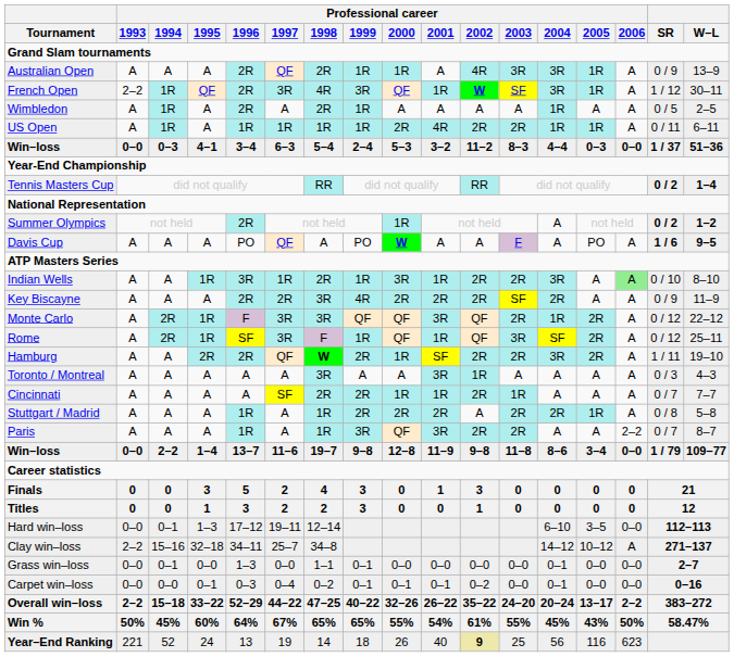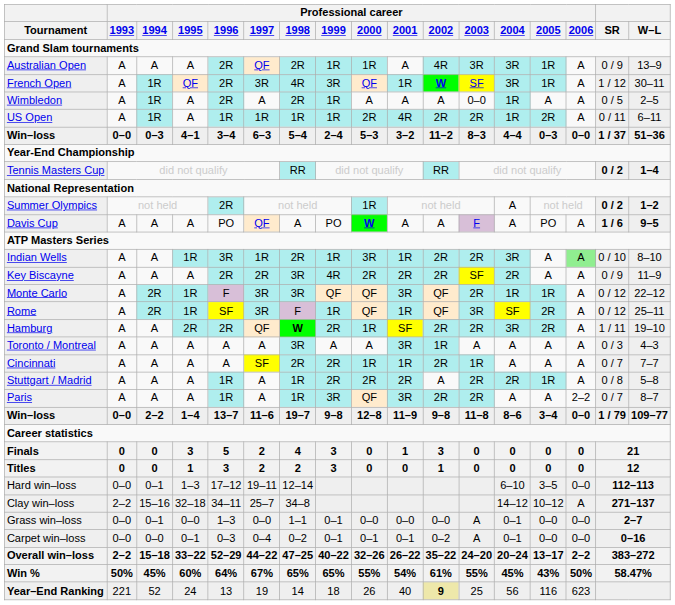 <table class="wikitable">
 <tr>
 <th></th>
 <th colspan="14">Professional career</th>
 <th colspan="2"></th>
 </tr>
 <tr>
 <th>Tournament</th>
 <th><a href='#'>1993</a></th>
 <th><a href='#'>1994</a></th>
 <th><a href='#'>1995</a></th>
 <th><a href='#'>1996</a></th>
 <th><a href='#'>1997</a></th>
 <th><a href='#'>1998</a></th>
 <th><a href='#'>1999</a></th>
 <th><a href='#'>2000</a></th>
 <th><a href='#'>2001</a></th>
 <th><a href='#'>2002</a></th>
 <th><a href='#'>2003</a></th>
 <th><a href='#'>2004</a></th>
 <th><a href='#'>2005</a></th>
 <th><a href='#'>2006</a></th>
 <th>SR</th>
 <th>W–L</th>
 </tr>
 <tr>
 <td colspan="23"><strong>Grand Slam tournaments</strong></td>
 </tr>
 <tr>
 <td bgcolor="#efefef"><a href='#'>Australian Open</a></td>
 <td align="center">A</td>
 <td align="center">A</td>
 <td align="center">A</td>
 <td align="center" style="background:#afeeee;">2R</td>
 <td align="center" style="background:#ffebcd;"><a href='#'>QF</a></td>
 <td align="center" style="background:#afeeee;">2R</td>
 <td align="center" style="background:#afeeee;">1R</td>
 <td align="center" style="background:#afeeee;">1R</td>
 <td align="center">A</td>
 <td align="center" style="background:#afeeee;">4R</td>
 <td align="center" style="background:#afeeee;">3R</td>
 <td align="center" style="background:#afeeee;">3R</td>
 <td align="center" style="background:#afeeee;">1R</td>
 <td align="center">A</td>
 <td align="center" style="background:#EFEFEF;">0 / 9</td>
 <td align="center" style="background:#EFEFEF;">13–9</td>
 </tr>
 <tr>
 <td bgcolor="#efefef"><a href='#'>French Open</a></td>
-<td align="center">2–2</td>
+<td align="center">A</td>
 <td align="center" style="background:#afeeee;">1R</td>
 <td align="center" style="background:#ffebcd;"><a href='#'>QF</a></td>
 <td align="center" style="background:#afeeee;">2R</td>
 <td align="center" style="background:#afeeee;">3R</td>
 <td align="center" style="background:#afeeee;">4R</td>
 <td align="center" style="background:#afeeee;">3R</td>
 <td align="center" style="background:#ffebcd;"><a href='#'>QF</a></td>
 <td align="center" style="background:#afeeee;">1R</td>
 <td align="center" style="background:#00ff00;"><strong><a href='#'>W</a></strong></td>
 <td align="center" style="background:yellow;"><a href='#'>SF</a></td>
 <td align="center" style="background:#afeeee;">3R</td>
 <td align="center" style="background:#afeeee;">1R</td>
 <td align="center">A</td>
 <td align="center" style="background:#EFEFEF;">1 / 12</td>
 <td align="center" style="background:#EFEFEF;">30–11</td>
 </tr>
 <tr>
 <td bgcolor="#efefef"><a href='#'>Wimbledon</a></td>
 <td align="center">A</td>
 <td align="center" style="background:#afeeee;">1R</td>
 <td align="center">A</td>
 <td align="center" style="background:#afeeee;">2R</td>
 <td align="center">A</td>
 <td align="center" style="background:#afeeee;">2R</td>
 <td align="center" style="background:#afeeee;">1R</td>
 <td align="center">A</td>
 <td align="center">A</td>
 <td align="center">A</td>
-<td align="center">A</td>
+<td align="center">0–0</td>
 <td align="center" style="background:#afeeee;">1R</td>
 <td align="center">A</td>
 <td align="center">A</td>
 <td align="center" style="background:#EFEFEF;">0 / 5</td>
 <td align="center" style="background:#EFEFEF;">2–5</td>
 </tr>
 <tr>
 <td bgcolor="#efefef"><a href='#'>US Open</a></td>
 <td align="center">A</td>
 <td align="center" style="background:#afeeee;">1R</td>
 <td align="center">A</td>
 <td align="center" style="background:#afeeee;">1R</td>
 <td align="center" style="background:#afeeee;">1R</td>
 <td align="center" style="background:#afeeee;">1R</td>
 <td align="center" style="background:#afeeee;">1R</td>
 <td align="center" style="background:#afeeee;">2R</td>
 <td align="center" style="background:#afeeee;">4R</td>
 <td align="center" style="background:#afeeee;">2R</td>
 <td align="center" style="background:#afeeee;">2R</td>
 <td align="center" style="background:#afeeee;">1R</td>
-<td align="center" style="background:#afeeee;">1R</td>
+<td align="center" style="background:#afeeee;">2R</td>
 <td align="center">A</td>
 <td align="center" style="background:#EFEFEF;">0 / 11</td>
 <td align="center" style="background:#EFEFEF;">6–11</td>
 </tr>
 <tr>
 <td style="background:#EFEFEF;"><strong>Win–loss</strong></td>
 <td align="center" style="background:#EFEFEF;"><strong>0–0</strong></td>
 <td align="center" style="background:#EFEFEF;"><strong>0–3</strong></td>
 <td align="center" style="background:#EFEFEF;"><strong>4–1</strong></td>
 <td align="center" style="background:#EFEFEF;"><strong>3–4</strong></td>
 <td align="center" style="background:#EFEFEF;"><strong>6–3</strong></td>
 <td align="center" style="background:#EFEFEF;"><strong>5–4</strong></td>
 <td align="center" style="background:#EFEFEF;"><strong>2–4</strong></td>
 <td align="center" style="background:#EFEFEF;"><strong>5–3</strong></td>
 <td align="center" style="background:#EFEFEF;"><strong>3–2</strong></td>
 <td align="center" style="background:#EFEFEF;"><strong>11–2</strong></td>
 <td align="center" style="background:#EFEFEF;"><strong>8–3</strong></td>
 <td align="center" style="background:#EFEFEF;"><strong>4–4</strong></td>
 <td align="center" style="background:#EFEFEF;"><strong>0–3</strong></td>
 <td align="center" style="background:#EFEFEF;"><strong>0–0</strong></td>
 <td align="center" style="background:#EFEFEF;"><strong>1 / 37</strong></td>
 <td align="center" style="background:#EFEFEF;"><strong>51–36</strong></td>
 </tr>
 <tr>
 <td colspan="23"><strong>Year-End Championship</strong></td>
 </tr>
 <tr>
 <td style="background:#EFEFEF;"><a href='#'>Tennis Masters Cup</a></td>
 <td colspan="5" align="center" style="color:#cccccc;">did not qualify</td>
 <td align="center" style="background:#afeeee;">RR</td>
 <td colspan="3" align="center" style="color:#cccccc;">did not qualify</td>
 <td align="center" style="background:#afeeee;">RR</td>
 <td colspan="4" align="center" style="color:#cccccc;">did not qualify</td>
 <td align="center" style="background:#EFEFEF;"><strong>0 / 2</strong></td>
 <td align="center" style="background:#EFEFEF;"><strong>1–4</strong></td>
 </tr>
 <tr>
 <td colspan="23"><strong>National Representation</strong></td>
 </tr>
 <tr>
 <td bgcolor="#efefef"><a href='#'>Summer Olympics</a></td>
 <td colspan="3" align="center" style="color:#cccccc;">not held</td>
 <td align="center" style="background:#afeeee;">2R</td>
 <td colspan="3" align="center" style="color:#cccccc;">not held</td>
 <td align="center" style="background:#afeeee;">1R</td>
 <td colspan="3" align="center" style="color:#cccccc;">not held</td>
 <td align="center">A</td>
 <td colspan="2" align="center" style="color:#cccccc;">not held</td>
 <td align="center" style="background:#EFEFEF;"><strong>0 / 2</strong></td>
 <td align="center" style="background:#EFEFEF;"><strong>1–2</strong></td>
 </tr>
 <tr>
 <td style="background:#EFEFEF;"><a href='#'>Davis Cup</a></td>
 <td align="center">A</td>
 <td align="center">A</td>
 <td align="center">A</td>
 <td align="center">PO</td>
 <td align="center" style="background:#ffebcd;"><a href='#'>QF</a></td>
 <td align="center">A</td>
 <td align="center">PO</td>
 <td align="center" style="background:#00ff00;"><strong><a href='#'>W</a></strong></td>
 <td align="center">A</td>
 <td align="center">A</td>
 <td align="center" style="background:thistle;"><a href='#'>F</a></td>
 <td align="center">A</td>
 <td align="center">PO</td>
 <td align="center">A</td>
 <td align="center" style="background:#EFEFEF;"><strong>1 / 6</strong></td>
 <td align="center" style="background:#EFEFEF;"><strong>9–5</strong></td>
 </tr>
 <tr>
 <td colspan="23"><strong>ATP Masters Series</strong></td>
 </tr>
 <tr>
 <td bgcolor="#efefef"><a href='#'>Indian Wells</a></td>
 <td align="center">A</td>
 <td align="center">A</td>
 <td align="center" style="background:#afeeee;">1R</td>
 <td align="center" style="background:#afeeee;">3R</td>
 <td align="center" style="background:#afeeee;">1R</td>
 <td align="center" style="background:#afeeee;">2R</td>
 <td align="center" style="background:#afeeee;">1R</td>
 <td align="center" style="background:#afeeee;">3R</td>
 <td align="center" style="background:#afeeee;">1R</td>
 <td align="center" style="background:#afeeee;">2R</td>
 <td align="center" style="background:#afeeee;">2R</td>
 <td align="center" style="background:#afeeee;">3R</td>
 <td align="center">A</td>
 <td align="center" style="background: lightgreen;">A</td>
 <td align="center" style="background:#EFEFEF;">0 / 10</td>
 <td align="center" style="background:#EFEFEF;">8–10</td>
 </tr>
 <tr>
 <td bgcolor="#efefef"><a href='#'>Key Biscayne</a></td>
 <td align="center">A</td>
 <td align="center">A</td>
 <td align="center">A</td>
 <td align="center" style="background:#afeeee;">2R</td>
 <td align="center" style="background:#afeeee;">2R</td>
 <td align="center" style="background:#afeeee;">3R</td>
 <td align="center" style="background:#afeeee;">4R</td>
 <td align="center" style="background:#afeeee;">2R</td>
 <td align="center" style="background:#afeeee;">2R</td>
 <td align="center" style="background:#afeeee;">2R</td>
 <td align="center" style="background:yellow;">SF</td>
 <td align="center" style="background:#afeeee;">2R</td>
 <td align="center">A</td>
 <td align="center">A</td>
 <td align="center" style="background:#EFEFEF;">0 / 9</td>
 <td align="center" style="background:#EFEFEF;">11–9</td>
 </tr>
 <tr>
 <td bgcolor="#efefef"><a href='#'>Monte Carlo</a></td>
 <td align="center">A</td>
 <td align="center" style="background:#afeeee;">2R</td>
 <td align="center" style="background:#afeeee;">1R</td>
 <td align="center" style="background:#D8BFD8;">F</td>
 <td align="center" style="background:#afeeee;">3R</td>
 <td align="center" style="background:#afeeee;">3R</td>
 <td align="center" style="background:#ffebcd;">QF</td>
 <td align="center" style="background:#ffebcd;">QF</td>
 <td align="center" style="background:#afeeee;">3R</td>
 <td align="center" style="background:#ffebcd;">QF</td>
 <td align="center" style="background:#afeeee;">2R</td>
 <td align="center" style="background:#afeeee;">1R</td>
-<td align="center" style="background:#afeeee;">2R</td>
+<td align="center" style="background:#afeeee;">1R</td>
 <td align="center">A</td>
 <td align="center" style="background:#EFEFEF;">0 / 12</td>
 <td align="center" style="background:#EFEFEF;">22–12</td>
 </tr>
 <tr>
 <td bgcolor="#efefef"><a href='#'>Rome</a></td>
 <td align="center">A</td>
 <td align="center" style="background:#afeeee;">2R</td>
 <td align="center" style="background:#afeeee;">1R</td>
 <td align="center" style="background:yellow;">SF</td>
 <td align="center" style="background:#afeeee;">3R</td>
 <td align="center" style="background:#D8BFD8;">F</td>
 <td align="center" style="background:#afeeee;">1R</td>
 <td align="center" style="background:#ffebcd;">QF</td>
 <td align="center" style="background:#afeeee;">1R</td>
 <td align="center" style="background:#ffebcd;">QF</td>
 <td align="center" style="background:#afeeee;">3R</td>
 <td align="center" style="background:yellow;">SF</td>
 <td align="center" style="background:#afeeee;">2R</td>
 <td align="center">A</td>
 <td align="center" style="background:#EFEFEF;">0 / 12</td>
 <td align="center" style="background:#EFEFEF;">25–11</td>
 </tr>
 <tr>
 <td bgcolor="#efefef"><a href='#'>Hamburg</a></td>
 <td align="center">A</td>
 <td align="center">A</td>
 <td align="center" style="background:#afeeee;">2R</td>
 <td align="center" style="background:#afeeee;">2R</td>
 <td align="center" style="background:#ffebcd;">QF</td>
 <td align="center" style="background:#00ff00;"><strong>W</strong></td>
 <td align="center" style="background:#afeeee;">2R</td>
 <td align="center" style="background:#afeeee;">1R</td>
 <td align="center" style="background:yellow;">SF</td>
 <td align="center" style="background:#afeeee;">2R</td>
 <td align="center" style="background:#afeeee;">2R</td>
 <td align="center" style="background:#afeeee;">3R</td>
 <td align="center" style="background:#afeeee;">2R</td>
 <td align="center">A</td>
 <td align="center" style="background:#EFEFEF;">1 / 11</td>
 <td align="center" style="background:#EFEFEF;">19–10</td>
 </tr>
 <tr>
 <td bgcolor="#efefef"><a href='#'>Toronto / Montreal</a></td>
 <td align="center">A</td>
 <td align="center">A</td>
 <td align="center">A</td>
 <td align="center">A</td>
 <td align="center">A</td>
 <td align="center" style="background:#afeeee;">3R</td>
 <td align="center">A</td>
 <td align="center">A</td>
 <td align="center" style="background:#afeeee;">3R</td>
 <td align="center" style="background:#afeeee;">1R</td>
 <td align="center">A</td>
 <td align="center">A</td>
 <td align="center">A</td>
 <td align="center">A</td>
 <td align="center" style="background:#EFEFEF;">0 / 3</td>
 <td align="center" style="background:#EFEFEF;">4–3</td>
 </tr>
 <tr>
 <td bgcolor="#efefef"><a href='#'>Cincinnati</a></td>
 <td align="center">A</td>
 <td align="center">A</td>
 <td align="center">A</td>
 <td align="center">A</td>
 <td align="center" style="background:yellow;">SF</td>
 <td align="center" style="background:#afeeee;">2R</td>
 <td align="center" style="background:#afeeee;">2R</td>
 <td align="center" style="background:#afeeee;">1R</td>
 <td align="center" style="background:#afeeee;">1R</td>
 <td align="center" style="background:#afeeee;">2R</td>
 <td align="center" style="background:#afeeee;">1R</td>
 <td align="center">A</td>
 <td align="center">A</td>
 <td align="center">A</td>
 <td align="center" style="background:#EFEFEF;">0 / 7</td>
 <td align="center" style="background:#EFEFEF;">7–7</td>
 </tr>
 <tr>
 <td bgcolor="#efefef"><a href='#'>Stuttgart / Madrid</a></td>
 <td align="center">A</td>
 <td align="center">A</td>
 <td align="center">A</td>
 <td align="center" style="background:#afeeee;">1R</td>
 <td align="center">A</td>
 <td align="center" style="background:#afeeee;">1R</td>
 <td align="center" style="background:#afeeee;">2R</td>
 <td align="center" style="background:#afeeee;">2R</td>
 <td align="center" style="background:#afeeee;">2R</td>
 <td align="center">A</td>
 <td align="center" style="background:#afeeee;">2R</td>
 <td align="center" style="background:#afeeee;">2R</td>
 <td align="center" style="background:#afeeee;">1R</td>
 <td align="center">A</td>
 <td align="center" style="background:#EFEFEF;">0 / 8</td>
 <td align="center" style="background:#EFEFEF;">5–8</td>
 </tr>
 <tr>
 <td bgcolor="#efefef"><a href='#'>Paris</a></td>
 <td align="center">A</td>
 <td align="center">A</td>
 <td align="center">A</td>
 <td align="center" style="background:#afeeee;">1R</td>
 <td align="center">A</td>
 <td align="center" style="background:#afeeee;">1R</td>
 <td align="center" style="background:#afeeee;">3R</td>
 <td align="center" style="background:#ffebcd;">QF</td>
 <td align="center" style="background:#afeeee;">3R</td>
 <td align="center" style="background:#afeeee;">2R</td>
 <td align="center" style="background:#afeeee;">2R</td>
 <td align="center">A</td>
 <td align="center">A</td>
 <td align="center">2–2</td>
 <td align="center" style="background:#EFEFEF;">0 / 7</td>
 <td align="center" style="background:#EFEFEF;">8–7</td>
 </tr>
 <tr>
 <td style="background:#EFEFEF;"><strong>Win–loss</strong></td>
 <td align="center" style="background:#EFEFEF;"><strong>0–0</strong></td>
 <td align="center" style="background:#EFEFEF;"><strong>2–2</strong></td>
 <td align="center" style="background:#EFEFEF;"><strong>1–4</strong></td>
 <td align="center" style="background:#EFEFEF;"><strong>13–7</strong></td>
 <td align="center" style="background:#EFEFEF;"><strong>11–6</strong></td>
 <td align="center" style="background:#EFEFEF;"><strong>19–7</strong></td>
 <td align="center" style="background:#EFEFEF;"><strong>9–8</strong></td>
 <td align="center" style="background:#EFEFEF;"><strong>12–8</strong></td>
 <td align="center" style="background:#EFEFEF;"><strong>11–9</strong></td>
 <td align="center" style="background:#EFEFEF;"><strong>9–8</strong></td>
 <td align="center" style="background:#EFEFEF;"><strong>11–8</strong></td>
 <td align="center" style="background:#EFEFEF;"><strong>8–6</strong></td>
 <td align="center" style="background:#EFEFEF;"><strong>3–4</strong></td>
 <td align="center" style="background:#EFEFEF;"><strong>0–0</strong></td>
 <td align="center" style="background:#EFEFEF;"><strong>1 / 79</strong></td>
 <td align="center" style="background:#EFEFEF;"><strong>109–77</strong></td>
 </tr>
 <tr>
 <td colspan="17"><strong>Career statistics</strong></td>
 </tr>
 <tr>
 <th style="text-align:left;">Finals</th>
 <th align="center">0</th>
 <th align="center">0</th>
 <th align="center">3</th>
 <th align="center">5</th>
 <th align="center">2</th>
 <th align="center">4</th>
 <th align="center">3</th>
 <th align="center">0</th>
 <th align="center">1</th>
 <th align="center">3</th>
 <th align="center">0</th>
 <th align="center">0</th>
 <th align="center">0</th>
 <th align="center">0</th>
 <th colspan="2" align="center">21</th>
 </tr>
 <tr>
 <th style="text-align:left;">Titles</th>
 <th align="center">0</th>
 <th align="center">0</th>
 <th align="center">1</th>
 <th align="center">3</th>
 <th align="center">2</th>
 <th align="center">2</th>
 <th align="center">3</th>
 <th align="center">0</th>
 <th align="center">0</th>
 <th align="center">1</th>
 <th align="center">0</th>
 <th align="center">0</th>
 <th align="center">0</th>
 <th align="center">0</th>
 <th colspan="2" align="center">12</th>
 </tr>
 <tr bgcolor="efefef">
 <td style="background:#EFEFEF">Hard win–loss</td>
 <td align="center">0–0</td>
 <td align="center">0–1</td>
 <td align="center">1–3</td>
 <td align="center">17–12</td>
 <td align="center">19–11</td>
 <td align="center">12–14</td>
 <td align="center"></td>
 <td align="center"></td>
 <td align="center"></td>
 <td align="center"></td>
 <td align="center"></td>
 <td align="center">6–10</td>
 <td align="center">3–5</td>
 <td align="center">0–0</td>
 <td colspan="2" align="center"><strong>112–113</strong></td>
 </tr>
 <tr bgcolor="efefef">
 <td style="background:#EFEFEF">Clay win–loss</td>
 <td align="center">2–2</td>
 <td align="center">15–16</td>
 <td align="center">32–18</td>
 <td align="center">34–11</td>
 <td align="center">25–7</td>
 <td align="center">34–8</td>
 <td align="center"></td>
 <td align="center"></td>
 <td align="center"></td>
 <td align="center"></td>
 <td align="center"></td>
 <td align="center">14–12</td>
 <td align="center">10–12</td>
 <td align="center">A</td>
 <td colspan="2" align="center"><strong>271–137</strong></td>
 </tr>
 <tr bgcolor="efefef">
 <td style="background:#EFEFEF">Grass win–loss</td>
 <td align="center">0–0</td>
 <td align="center">0–1</td>
 <td align="center">0–0</td>
 <td align="center">1–3</td>
 <td align="center">0–0</td>
 <td align="center">1–1</td>
 <td align="center">0–1</td>
 <td align="center">0–0</td>
 <td align="center">0–0</td>
 <td align="center">0–0</td>
-<td align="center">0–0</td>
+<td align="center">A</td>
 <td align="center">0–1</td>
 <td align="center">0–0</td>
 <td align="center">0–0</td>
 <td colspan="2" align="center"><strong>2–7</strong></td>
 </tr>
 <tr bgcolor="efefef">
 <td style="background:#EFEFEF">Carpet win–loss</td>
 <td align="center">0–0</td>
 <td align="center">0–0</td>
 <td align="center">0–1</td>
 <td align="center">0–3</td>
 <td align="center">0–4</td>
 <td align="center">0–2</td>
 <td align="center">0–1</td>
 <td align="center">0–1</td>
 <td align="center">0–1</td>
 <td align="center">0–2</td>
-<td align="center">0–0</td>
+<td align="center">A</td>
 <td align="center">0–1</td>
 <td align="center">0–0</td>
 <td align="center">0–0</td>
 <td colspan="2" align="center"><strong>0–16</strong></td>
 </tr>
 <tr>
 <th style="text-align:left;">Overall win–loss</th>
 <th align="center">2<strong>–2</strong></th>
 <th align="center">15–18</th>
 <th align="center">33–22</th>
 <th align="center">52–29</th>
 <th align="center">44–22</th>
 <th align="center">47–25</th>
 <th align="center">40–22</th>
 <th align="center">32–26</th>
 <th align="center">26–22</th>
 <th align="center">35–22</th>
 <th align="center">24–20</th>
 <th align="center">20–24</th>
 <th align="center">13–17</th>
 <th align="center">2<strong>–2</strong></th>
 <th colspan="2" align="center">383<strong>–272</strong></th>
 </tr>
 <tr bgcolor="efefef">
 <th style="text-align:left;">Win %</th>
 <th align="center">50%</th>
 <th align="center">45%</th>
 <th align="center">60%</th>
 <th align="center">64%</th>
 <th align="center">67%</th>
 <th align="center">65%</th>
 <th align="center">65%</th>
 <th align="center">55%</th>
 <th align="center">54%</th>
 <th align="center">61%</th>
 <th align="center">55%</th>
 <th align="center">45%</th>
 <th align="center">43%</th>
 <th align="center">50%</th>
 <th colspan="2">58.47%</th>
 </tr>
 <tr>
 <td style="background:#EFEFEF;"><strong>Year–End Ranking</strong></td>
 <td align="center" style="background:#EFEFEF;">221</td>
 <td align="center" style="background:#EFEFEF;">52</td>
 <td align="center" style="background:#EFEFEF;">24</td>
 <td align="center" style="background:#EFEFEF;">13</td>
 <td align="center" style="background:#EFEFEF;">19</td>
 <td align="center" style="background:#EFEFEF;">14</td>
 <td align="center" style="background:#EFEFEF;">18</td>
 <td align="center" style="background:#EFEFEF;">26</td>
 <td align="center" style="background:#EFEFEF;">40</td>
 <td align="center" style="background:#EEE8AA;"><strong>9</strong></td>
 <td align="center" style="background:#EFEFEF;">25</td>
 <td align="center" style="background:#EFEFEF;">56</td>
 <td align="center" style="background:#EFEFEF;">116</td>
 <td align="center" style="background:#EFEFEF;">623</td>
 <td colspan="2" align="center" style="background:#EFEFEF;"></td>
 </tr>
 </table>
